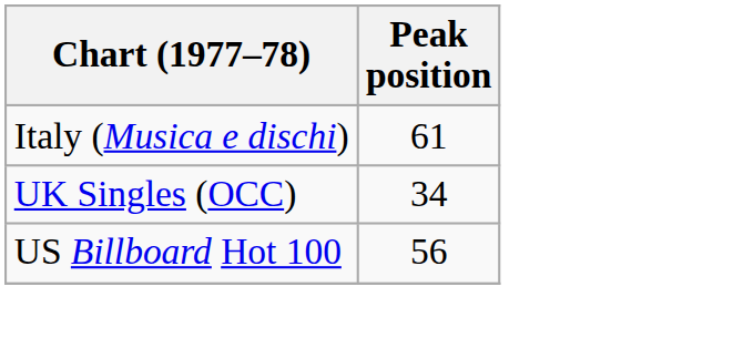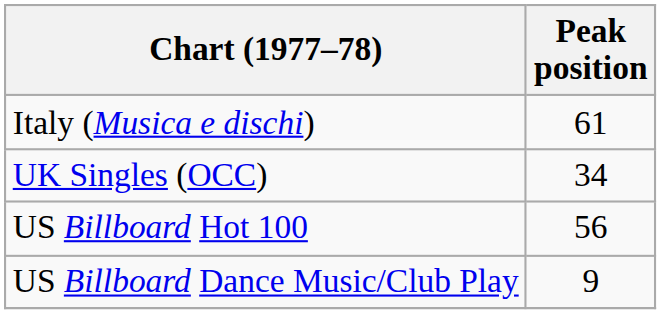 <table class="wikitable sortable">
 <tr>
 <th>Chart (1977–78)</th>
 <th>Peak<br>position</th>
 </tr>
 <tr>
 <td>Italy (<em><a href='#'>Musica e dischi</a></em>)</td>
 <td style="text-align:center;">61</td>
 </tr>
 <tr>
 <td><a href='#'>UK Singles</a> (<a href='#'>OCC</a>)</td>
 <td style="text-align:center;">34</td>
 </tr>
 <tr>
 <td>US <em><a href='#'>Billboard</a></em> <a href='#'>Hot 100</a></td>
 <td style="text-align:center;">56</td>
 </tr>
 <tr>
+<td>US <em><a href='#'>Billboard</a></em> <a href='#'>Dance Music/Club Play</a></td>
+<td style="text-align:center;">9</td>
+</tr>
+<tr>
 </tr>
 </table>
